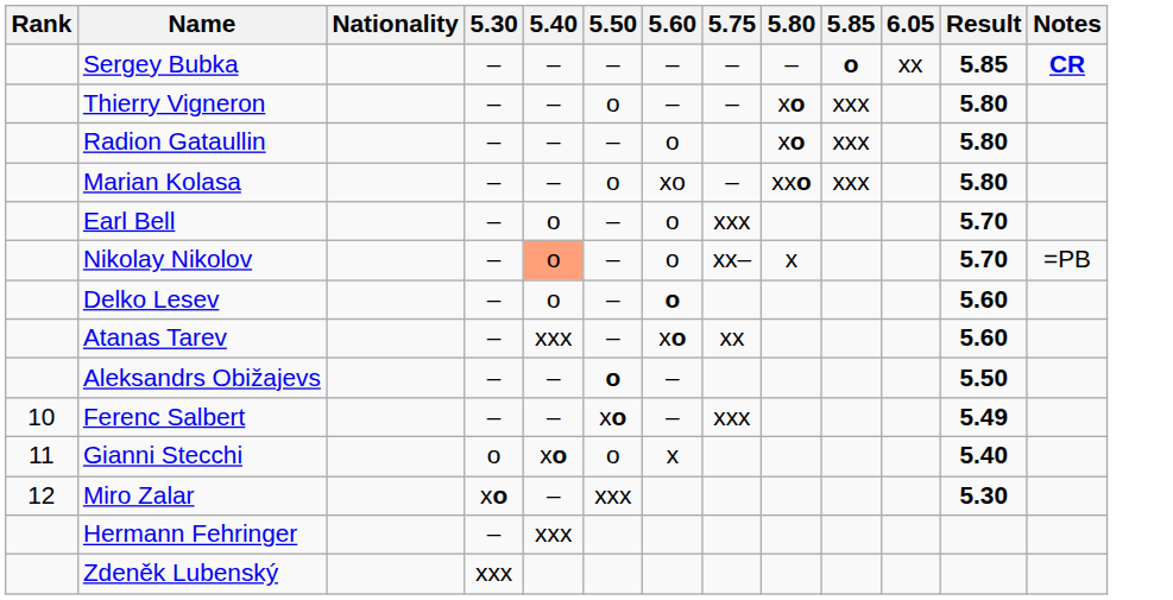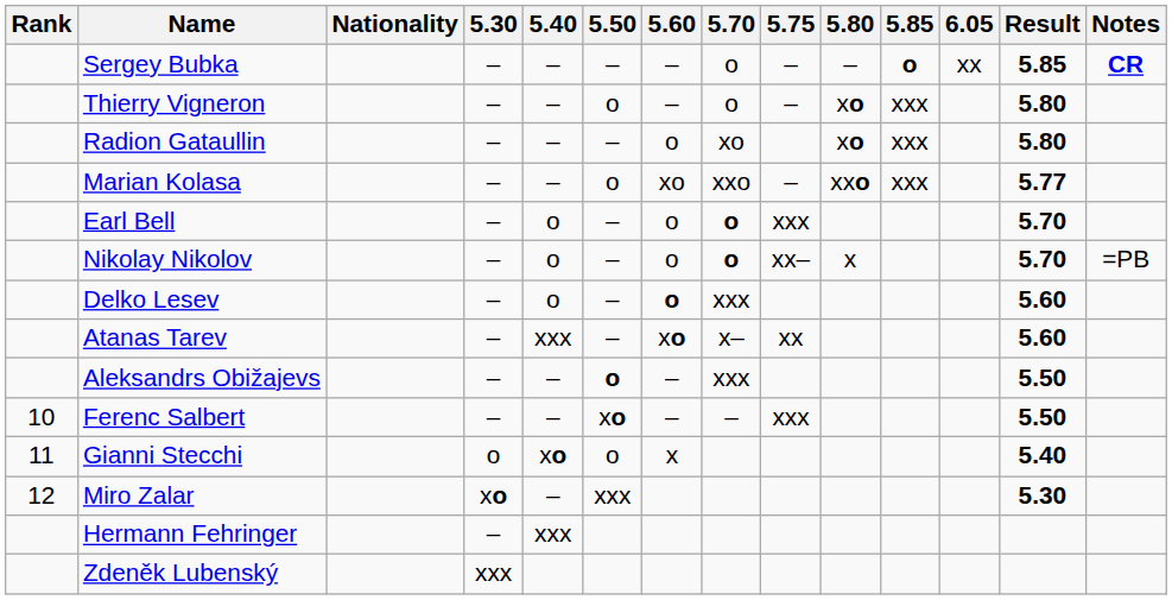 <table class="wikitable sortable" style="text-align:center">
 <tr>
 <th>Rank</th>
 <th>Name</th>
 <th>Nationality</th>
 <th>5.30</th>
 <th>5.40</th>
 <th>5.50</th>
 <th>5.60</th>
+<th>5.70</th>
 <th>5.75</th>
 <th>5.80</th>
 <th>5.85</th>
 <th>6.05</th>
 <th>Result</th>
 <th>Notes</th>
 </tr>
 <tr>
 <td></td>
 <td align=left><a href='#'>Sergey Bubka</a></td>
 <td align=left></td>
 <td>–</td>
 <td>–</td>
 <td>–</td>
 <td>–</td>
+<td>o</td>
 <td>–</td>
 <td>–</td>
 <td><strong>o</strong></td>
 <td>xx</td>
 <td><strong>5.85</strong></td>
 <td><strong><a href='#'>CR</a></strong></td>
 </tr>
 <tr>
 <td></td>
 <td align=left><a href='#'>Thierry Vigneron</a></td>
 <td align=left></td>
 <td>–</td>
 <td>–</td>
 <td>o</td>
 <td>–</td>
+<td>o</td>
 <td>–</td>
 <td>x<strong>o</strong></td>
 <td>xxx</td>
 <td></td>
 <td><strong>5.80</strong></td>
 <td></td>
 </tr>
 <tr>
 <td></td>
 <td align=left><a href='#'>Radion Gataullin</a></td>
 <td align=left></td>
 <td>–</td>
 <td>–</td>
 <td>–</td>
 <td>o</td>
+<td>xo</td>
 <td></td>
 <td>x<strong>o</strong></td>
 <td>xxx</td>
 <td></td>
 <td><strong>5.80</strong></td>
 <td></td>
 </tr>
 <tr>
 <td></td>
 <td align=left><a href='#'>Marian Kolasa</a></td>
 <td align=left></td>
 <td>–</td>
 <td>–</td>
 <td>o</td>
 <td>xo</td>
+<td>xxo</td>
 <td>–</td>
 <td>xx<strong>o</strong></td>
 <td>xxx</td>
 <td></td>
-<td><strong>5.80</strong></td>
+<td><strong>5.77</strong></td>
 <td></td>
 </tr>
 <tr>
 <td></td>
 <td align=left><a href='#'>Earl Bell</a></td>
 <td align=left></td>
 <td>–</td>
 <td>o</td>
 <td>–</td>
 <td>o</td>
+<td><strong>o</strong></td>
 <td>xxx</td>
 <td></td>
 <td></td>
 <td></td>
 <td><strong>5.70</strong></td>
 <td></td>
 </tr>
 <tr>
 <td></td>
 <td align=left><a href='#'>Nikolay Nikolov</a></td>
 <td align=left></td>
 <td>–</td>
-<td style="background: lightsalmon;">o</td>
+<td>o</td>
 <td>–</td>
 <td>o</td>
+<td><strong>o</strong></td>
 <td>xx–</td>
 <td>x</td>
 <td></td>
 <td></td>
 <td><strong>5.70</strong></td>
 <td>=PB</td>
 </tr>
 <tr>
 <td></td>
 <td align=left><a href='#'>Delko Lesev</a></td>
 <td align=left></td>
 <td>–</td>
 <td>o</td>
 <td>–</td>
 <td><strong>o</strong></td>
+<td>xxx</td>
 <td></td>
 <td></td>
 <td></td>
 <td></td>
 <td><strong>5.60</strong></td>
 <td></td>
 </tr>
 <tr>
 <td></td>
 <td align=left><a href='#'>Atanas Tarev</a></td>
 <td align=left></td>
 <td>–</td>
 <td>xxx</td>
 <td>–</td>
 <td>x<strong>o</strong></td>
+<td>x–</td>
 <td>xx</td>
 <td></td>
 <td></td>
 <td></td>
 <td><strong>5.60</strong></td>
 <td></td>
 </tr>
 <tr>
 <td></td>
 <td align=left><a href='#'>Aleksandrs Obižajevs</a></td>
 <td align=left></td>
 <td>–</td>
 <td>–</td>
 <td><strong>o</strong></td>
 <td>–</td>
+<td>xxx</td>
 <td></td>
 <td></td>
 <td></td>
 <td></td>
 <td><strong>5.50</strong></td>
 <td></td>
 </tr>
 <tr>
 <td>10</td>
 <td align=left><a href='#'>Ferenc Salbert</a></td>
 <td align=left></td>
 <td>–</td>
 <td>–</td>
 <td>x<strong>o</strong></td>
 <td>–</td>
+<td>–</td>
 <td>xxx</td>
 <td></td>
 <td></td>
 <td></td>
-<td><strong>5.49</strong></td>
+<td><strong>5.50</strong></td>
 <td></td>
 </tr>
 <tr>
 <td>11</td>
 <td align=left><a href='#'>Gianni Stecchi</a></td>
 <td align=left></td>
 <td>o</td>
 <td>x<strong>o</strong></td>
 <td>o</td>
 <td>x</td>
+<td></td>
 <td></td>
 <td></td>
 <td></td>
 <td></td>
 <td><strong>5.40</strong></td>
 <td></td>
 </tr>
 <tr>
 <td>12</td>
 <td align=left><a href='#'>Miro Zalar</a></td>
 <td align=left></td>
 <td>x<strong>o</strong></td>
 <td>–</td>
 <td>xxx</td>
 <td></td>
 <td></td>
 <td></td>
 <td></td>
 <td></td>
+<td></td>
 <td><strong>5.30</strong></td>
 <td></td>
 </tr>
 <tr>
 <td></td>
 <td align=left><a href='#'>Hermann Fehringer</a></td>
 <td align=left></td>
 <td>–</td>
 <td>xxx</td>
+<td></td>
 <td></td>
 <td></td>
 <td></td>
 <td></td>
 <td></td>
 <td></td>
 <td><strong></strong></td>
 <td></td>
 </tr>
 <tr>
 <td></td>
 <td align=left><a href='#'>Zdeněk Lubenský</a></td>
 <td align=left></td>
 <td>xxx</td>
 <td></td>
 <td></td>
 <td></td>
 <td></td>
 <td></td>
 <td></td>
 <td></td>
+<td></td>
 <td><strong></strong></td>
 <td></td>
 </tr>
 </table>
